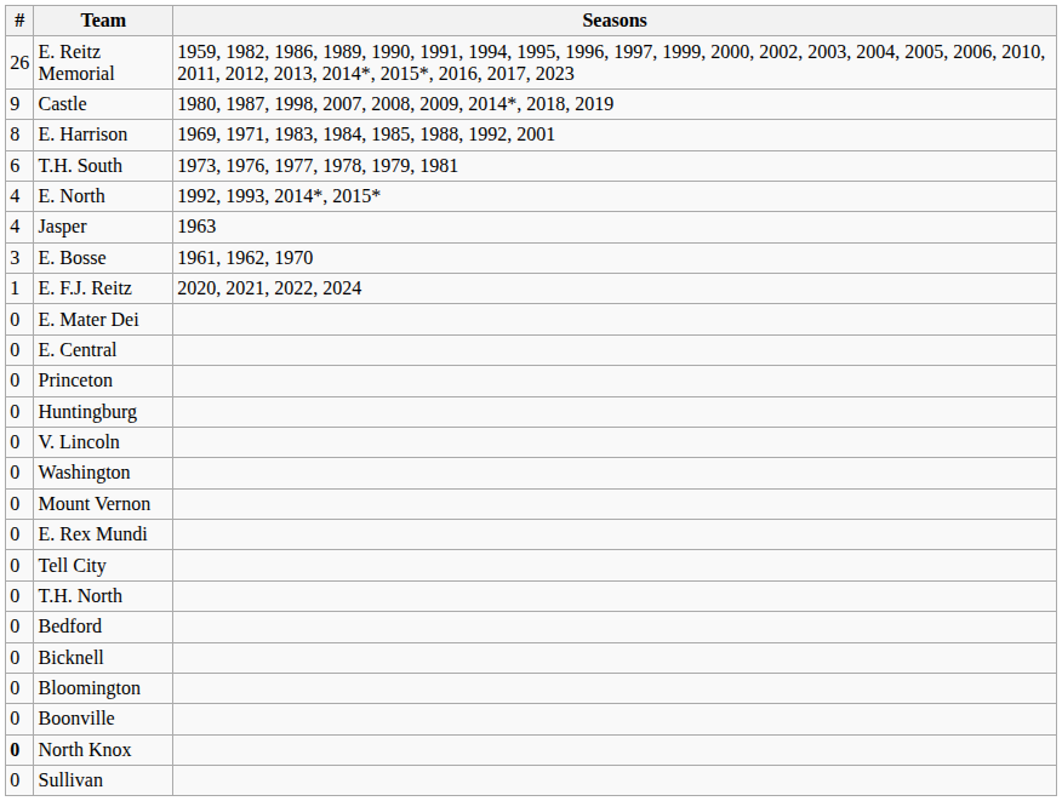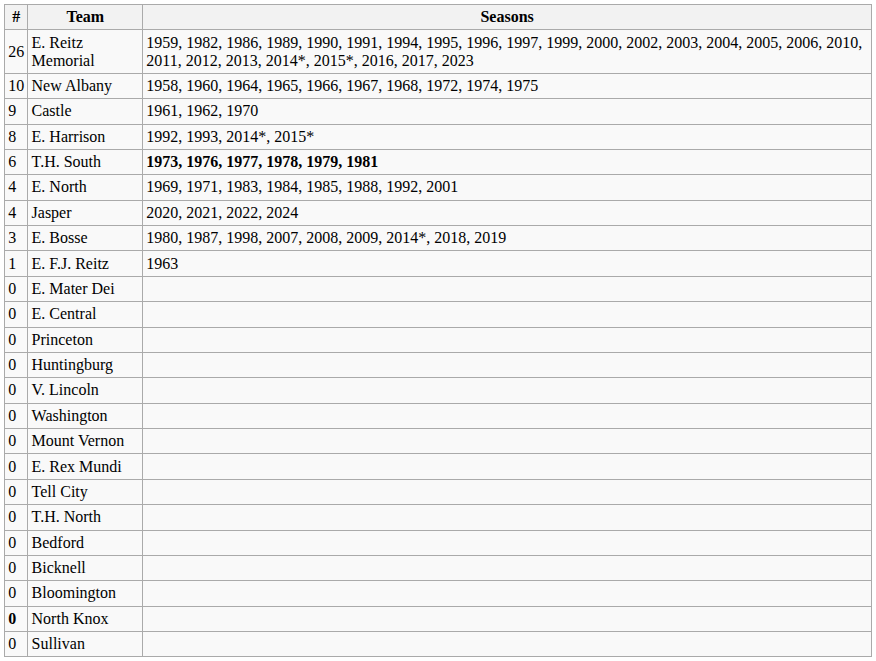 <table class="wikitable" style=>
 <tr>
 <th>#</th>
 <th>Team</th>
 <th>Seasons</th>
 </tr>
 <tr>
 <td>26</td>
 <td>E. Reitz Memorial</td>
 <td>1959, 1982, 1986, 1989, 1990, 1991, 1994, 1995, 1996, 1997, 1999, 2000, 2002, 2003, 2004, 2005, 2006, 2010, 2011, 2012, 2013, 2014*, 2015*, 2016, 2017, 2023</td>
 </tr>
 <tr>
+<td>10</td>
+<td>New Albany</td>
+<td>1958, 1960, 1964, 1965, 1966, 1967, 1968, 1972, 1974, 1975</td>
+</tr>
+<tr>
 <td>9</td>
 <td>Castle</td>
-<td>1980, 1987, 1998, 2007, 2008, 2009, 2014*, 2018, 2019</td>
+<td>1961, 1962, 1970</td>
 </tr>
 <tr>
 <td>8</td>
 <td>E. Harrison</td>
-<td>1969, 1971, 1983, 1984, 1985, 1988, 1992, 2001</td>
+<td>1992, 1993, 2014*, 2015*</td>
 </tr>
 <tr>
 <td>6</td>
 <td>T.H. South</td>
-<td>1973, 1976, 1977, 1978, 1979, 1981</td>
+<td><strong>1973, 1976, 1977, 1978, 1979, 1981</strong></td>
 </tr>
 <tr>
 <td>4</td>
 <td>E. North</td>
-<td>1992, 1993, 2014*, 2015*</td>
+<td>1969, 1971, 1983, 1984, 1985, 1988, 1992, 2001</td>
 </tr>
 <tr>
 <td>4</td>
 <td>Jasper</td>
-<td>1963</td>
+<td>2020, 2021, 2022, 2024</td>
 </tr>
 <tr>
 <td>3</td>
 <td>E. Bosse</td>
-<td>1961, 1962, 1970</td>
+<td>1980, 1987, 1998, 2007, 2008, 2009, 2014*, 2018, 2019</td>
 </tr>
 <tr>
 <td>1</td>
 <td>E. F.J. Reitz</td>
-<td>2020, 2021, 2022, 2024</td>
+<td>1963</td>
 </tr>
 <tr>
 <td>0</td>
 <td>E. Mater Dei</td>
 <td></td>
 </tr>
 <tr>
 <td>0</td>
 <td>E. Central</td>
 <td></td>
 </tr>
 <tr>
 <td>0</td>
 <td>Princeton</td>
 <td></td>
 </tr>
 <tr>
 <td>0</td>
 <td>Huntingburg</td>
 <td></td>
 </tr>
 <tr>
 <td>0</td>
 <td>V. Lincoln</td>
 <td></td>
 </tr>
 <tr>
 <td>0</td>
 <td>Washington</td>
 <td></td>
 </tr>
 <tr>
 <td>0</td>
 <td>Mount Vernon</td>
 <td></td>
 </tr>
 <tr>
 <td>0</td>
 <td>E. Rex Mundi</td>
 <td></td>
 </tr>
 <tr>
 <td>0</td>
 <td>Tell City</td>
 <td></td>
 </tr>
 <tr>
 <td>0</td>
 <td>T.H. North</td>
 <td></td>
 </tr>
 <tr>
 <td>0</td>
 <td>Bedford</td>
 <td></td>
 </tr>
 <tr>
 <td>0</td>
 <td>Bicknell</td>
 <td></td>
 </tr>
 <tr>
 <td>0</td>
 <td>Bloomington</td>
 <td></td>
 </tr>
 <tr>
-<td>0</td>
-<td>Boonville</td>
-<td></td>
-</tr>
-<tr>
 <td><strong>0</strong></td>
 <td>North Knox</td>
 <td></td>
 </tr>
 <tr>
 <td>0</td>
 <td>Sullivan</td>
 <td></td>
 </tr>
 </table>
